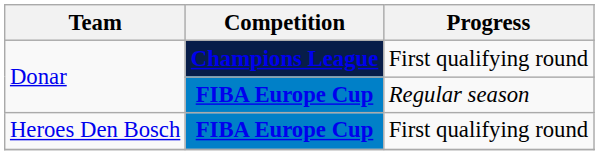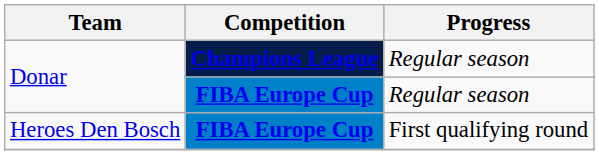 <table class="wikitable sortable">
 <tr>
 <th>Team</th>
 <th>Competition</th>
 <th>Progress</th>
 </tr>
 <tr>
 <td rowspan=2><a href='#'>Donar</a></td>
 <td style="background-color:#071D49;color:#D0D3D4;text-align:center"><strong><a href='#'><span>Champions League</span></a></strong></td>
-<td>First qualifying round</td>
+<td><em>Regular season</em></td>
 </tr>
 <tr>
 <td style="background-color:#0080C8;color:white;text-align:center"><strong><a href='#'><span>FIBA Europe Cup</span></a></strong></td>
 <td><em>Regular season</em></td>
 </tr>
 <tr>
 <td rowspan=1><a href='#'>Heroes Den Bosch</a></td>
 <td style="background-color:#0080C8;color:white;text-align:center"><strong><a href='#'><span>FIBA Europe Cup</span></a></strong></td>
 <td>First qualifying round</td>
 </tr>
 <tr>
 </tr>
 </table>
